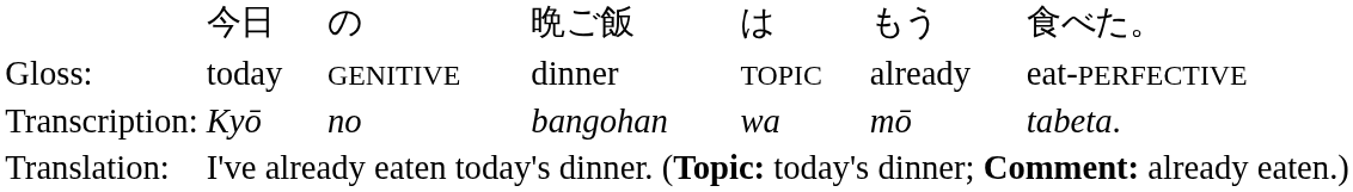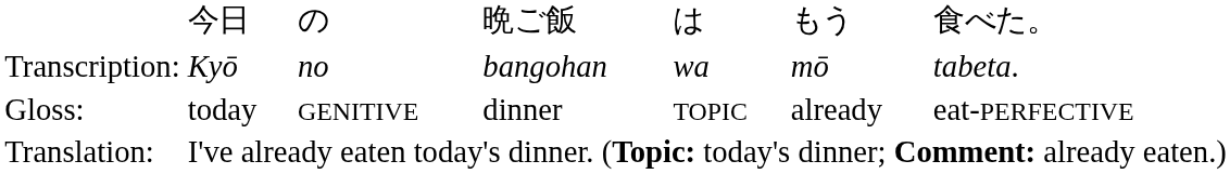 <table>
 <tr>
 <td></td>
 <td>今日</td>
 <td>の</td>
 <td>晩ご飯</td>
 <td>は</td>
 <td>もう</td>
 <td>食べた。</td>
 </tr>
 <tr>
+<td>Transcription:</td>
+<td><em>Kyō</em></td>
+<td><em>no</em></td>
+<td><em>bangohan</em></td>
+<td><em>wa</em></td>
+<td><em>mō</em></td>
+<td><em>tabeta</em>.</td>
+</tr>
+<tr>
 <td>Gloss:</td>
 <td>today</td>
 <td><small>GENITIVE</small></td>
 <td>dinner</td>
 <td><small>TOPIC</small></td>
 <td>already</td>
 <td>eat-<small>PERFECTIVE</small></td>
 </tr>
 <tr>
-<td>Transcription:</td>
-<td><em>Kyō</em></td>
-<td><em>no</em></td>
-<td><em>bangohan</em></td>
-<td><em>wa</em></td>
-<td><em>mō</em></td>
-<td><em>tabeta</em>.</td>
-</tr>
-<tr>
 <td>Translation:</td>
 <td colspan=6>I've already eaten today's dinner. (<strong>Topic:</strong> today's dinner; <strong>Comment:</strong> already eaten.)</td>
 </tr>
 </table>
